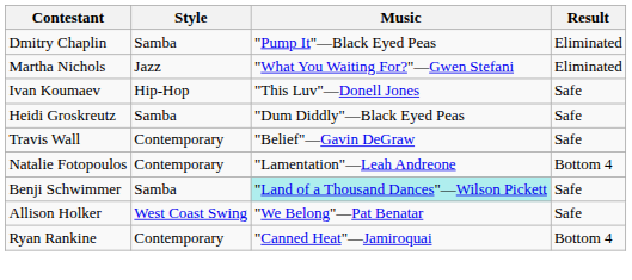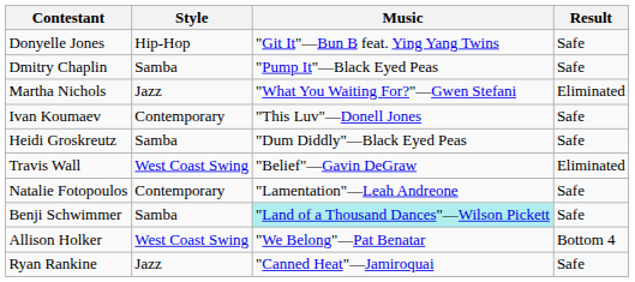 <table class="wikitable">
 <tr>
 <th>Contestant</th>
 <th>Style</th>
 <th>Music</th>
 <th>Result</th>
 </tr>
 <tr>
+<td>Donyelle Jones</td>
+<td>Hip-Hop</td>
+<td>"<a href='#'>Git It</a>"—<a href='#'>Bun B</a> feat. <a href='#'>Ying Yang Twins</a></td>
+<td>Safe</td>
+</tr>
+<tr>
 <td>Dmitry Chaplin</td>
 <td>Samba</td>
 <td>"<a href='#'>Pump It</a>"—Black Eyed Peas</td>
-<td>Eliminated</td>
+<td>Safe</td>
 </tr>
 <tr>
 <td>Martha Nichols</td>
 <td>Jazz</td>
 <td>"<a href='#'>What You Waiting For?</a>"—<a href='#'>Gwen Stefani</a></td>
 <td>Eliminated</td>
 </tr>
 <tr>
 <td>Ivan Koumaev</td>
-<td>Hip-Hop</td>
+<td>Contemporary</td>
 <td>"This Luv"—<a href='#'>Donell Jones</a></td>
 <td>Safe</td>
 </tr>
 <tr>
 <td>Heidi Groskreutz</td>
 <td>Samba</td>
 <td>"Dum Diddly"—Black Eyed Peas</td>
 <td>Safe</td>
 </tr>
 <tr>
 <td>Travis Wall</td>
-<td>Contemporary</td>
+<td><a href='#'>West Coast Swing</a></td>
 <td>"Belief"—<a href='#'>Gavin DeGraw</a></td>
-<td>Safe</td>
+<td>Eliminated</td>
 </tr>
 <tr>
 <td>Natalie Fotopoulos</td>
 <td>Contemporary</td>
 <td>"Lamentation"—<a href='#'>Leah Andreone</a></td>
-<td>Bottom 4</td>
+<td>Safe</td>
 </tr>
 <tr>
 <td>Benji Schwimmer</td>
 <td>Samba</td>
 <td style="background: paleturquoise;">"<a href='#'>Land of a Thousand Dances</a>"—<a href='#'>Wilson Pickett</a></td>
 <td>Safe</td>
 </tr>
 <tr>
 <td>Allison Holker</td>
 <td><a href='#'>West Coast Swing</a></td>
 <td>"<a href='#'>We Belong</a>"—<a href='#'>Pat Benatar</a></td>
-<td>Safe</td>
+<td>Bottom 4</td>
 </tr>
 <tr>
 <td>Ryan Rankine</td>
-<td>Contemporary</td>
+<td>Jazz</td>
 <td>"<a href='#'>Canned Heat</a>"—<a href='#'>Jamiroquai</a></td>
-<td>Bottom 4</td>
+<td>Safe</td>
 </tr>
 </table>
